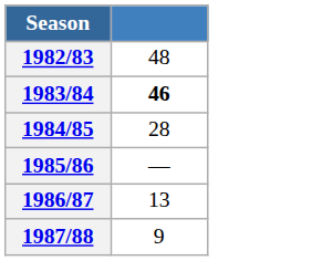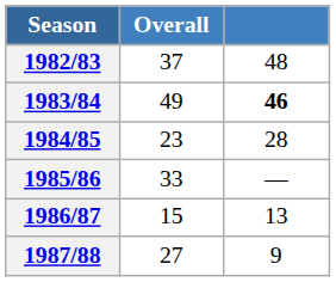 <table class="wikitable" style="font-size:86%; text-align:center; border:grey solid 1px; border-collapse:collapse; background:#ffffff;">
 <tr>
 <th style="background-color:#369; color:white; width:60px;"> Season </th>
+<th style="background-color:#4180be; color:white; width:55px;">Overall</th>
 <th style="background-color:#4180be; color:white; width:55px;"></th>
 </tr>
 <tr>
 <th scope=row align=center><a href='#'>1982/83</a></th>
+<td align=center>37</td>
 <td align=center>48</td>
 </tr>
 <tr>
 <th scope=row align=center><a href='#'>1983/84</a></th>
+<td align=center>49</td>
 <td align=center><strong>46</strong></td>
 </tr>
 <tr>
 <th scope=row align=center><a href='#'>1984/85</a></th>
+<td align=center>23</td>
 <td align=center>28</td>
 </tr>
 <tr>
 <th scope=row align=center><a href='#'>1985/86</a></th>
+<td align=center>33</td>
 <td align=center>—</td>
 </tr>
 <tr>
 <th scope=row align=center><a href='#'>1986/87</a></th>
+<td align=center>15</td>
 <td align=center>13</td>
 </tr>
 <tr>
 <th scope=row align=center><a href='#'>1987/88</a></th>
+<td align=center>27</td>
 <td align=center>9</td>
 </tr>
 </table>
